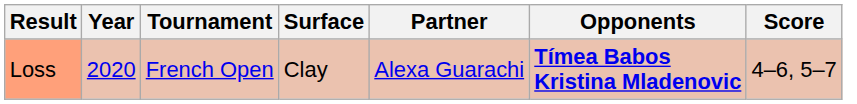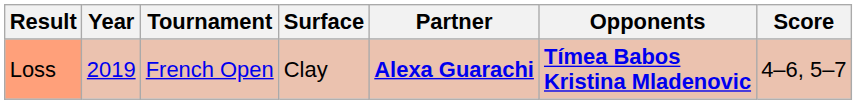 <table class="sortable wikitable">
 <tr>
 <th>Result</th>
 <th>Year</th>
 <th>Tournament</th>
 <th>Surface</th>
 <th>Partner</th>
 <th>Opponents</th>
 <th class="unsortable">Score</th>
 </tr>
 <tr style="background:#EBC2AF;">
 <td bgcolor=FFA07A>Loss</td>
-<td><a href='#'>2020</a></td>
+<td><a href='#'>2019</a></td>
 <td><a href='#'>French Open</a></td>
 <td>Clay</td>
-<td> <a href='#'>Alexa Guarachi</a></td>
+<td><strong> <a href='#'>Alexa Guarachi</a></strong></td>
 <td><strong> <a href='#'>Tímea Babos</a> <br>  <a href='#'>Kristina Mladenovic</a></strong></td>
 <td>4–6, 5–7</td>
 </tr>
 </table>
